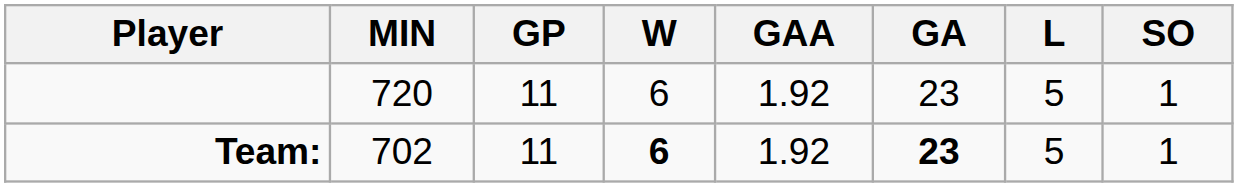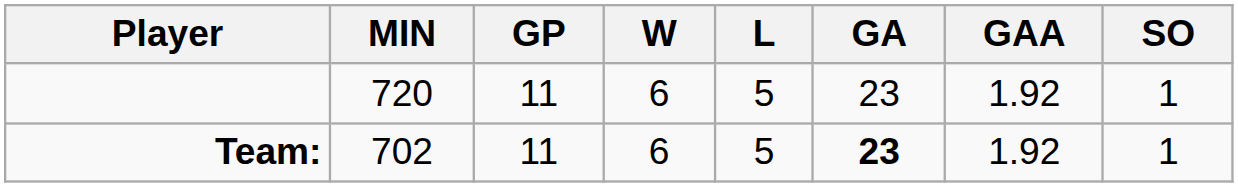 <table class="wikitable sortable" width="60%">
 <tr>
 <th bgcolor="#DDDDFF" width="10%">Player</th>
 <th width="3%" bgcolor="#DDDDFF" title="Minutes played">MIN</th>
 <th width="3%" bgcolor="#DDDDFF" title="Games played in">GP</th>
 <th width="3%" bgcolor="#DDDDFF" title="Games played in">W</th>
+<th width="3%" bgcolor="#DDDDFF"title="Games played in">L</th>
+<th width="3%" bgcolor="#DDDDFF" title="Goals against">GA</th>
 <th width="3%" bgcolor="#DDDDFF" title="Goals against average">GAA</th>
-<th width="3%" bgcolor="#DDDDFF" title="Goals against">GA</th>
-<th width="3%" bgcolor="#DDDDFF"title="Games played in">L</th>
 <th width="3%" bgcolor="#DDDDFF" title="Shut-outs">SO</th>
 </tr>
 <tr align="center">
 <td align="right"></td>
 <td>720</td>
 <td>11</td>
 <td>6</td>
+<td>5</td>
+<td>23</td>
 <td>1.92</td>
-<td>23</td>
-<td>5</td>
 <td>1</td>
 </tr>
 <tr align="center">
 <td align="right"><strong>Team:</strong></td>
 <td>702</td>
 <td>11</td>
-<td><strong>6</strong></td>
+<td>6</td>
+<td>5</td>
+<td><strong>23</strong></td>
 <td>1.92</td>
-<td><strong>23</strong></td>
-<td>5</td>
 <td>1</td>
 </tr>
 </table>
